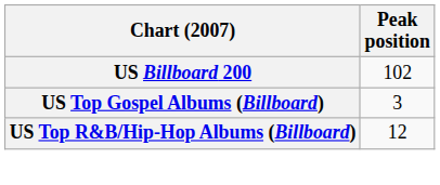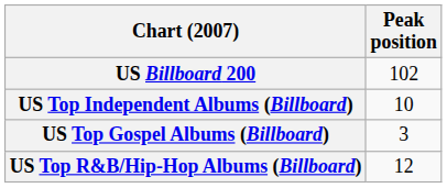 <table class="wikitable sortable plainrowheaders">
 <tr>
 <th scope="col">Chart (2007)</th>
 <th scope="col">Peak<br>position</th>
 </tr>
 <tr>
 <th scope="row">US <a href='#'><em>Billboard</em> 200</a></th>
 <td align="center">102</td>
 </tr>
 <tr>
+<th scope="row">US <a href='#'>Top Independent Albums</a> (<em><a href='#'>Billboard</a></em>)</th>
+<td align="center">10</td>
+</tr>
+<tr>
 <th scope="row">US <a href='#'>Top Gospel Albums</a> (<em><a href='#'>Billboard</a></em>)</th>
 <td align="center">3</td>
 </tr>
 <tr>
 <th scope="row">US <a href='#'>Top R&B/Hip-Hop Albums</a> (<em><a href='#'>Billboard</a></em>)</th>
 <td align="center">12</td>
 </tr>
 </table>
